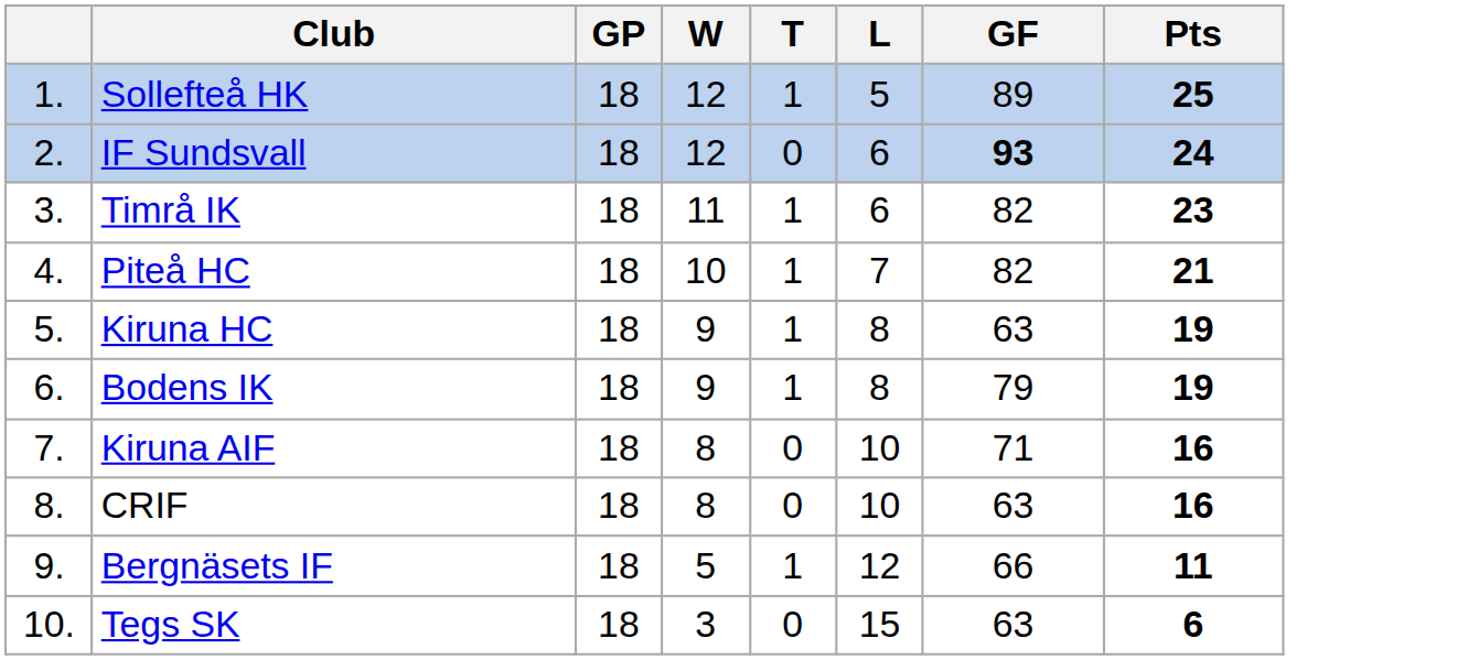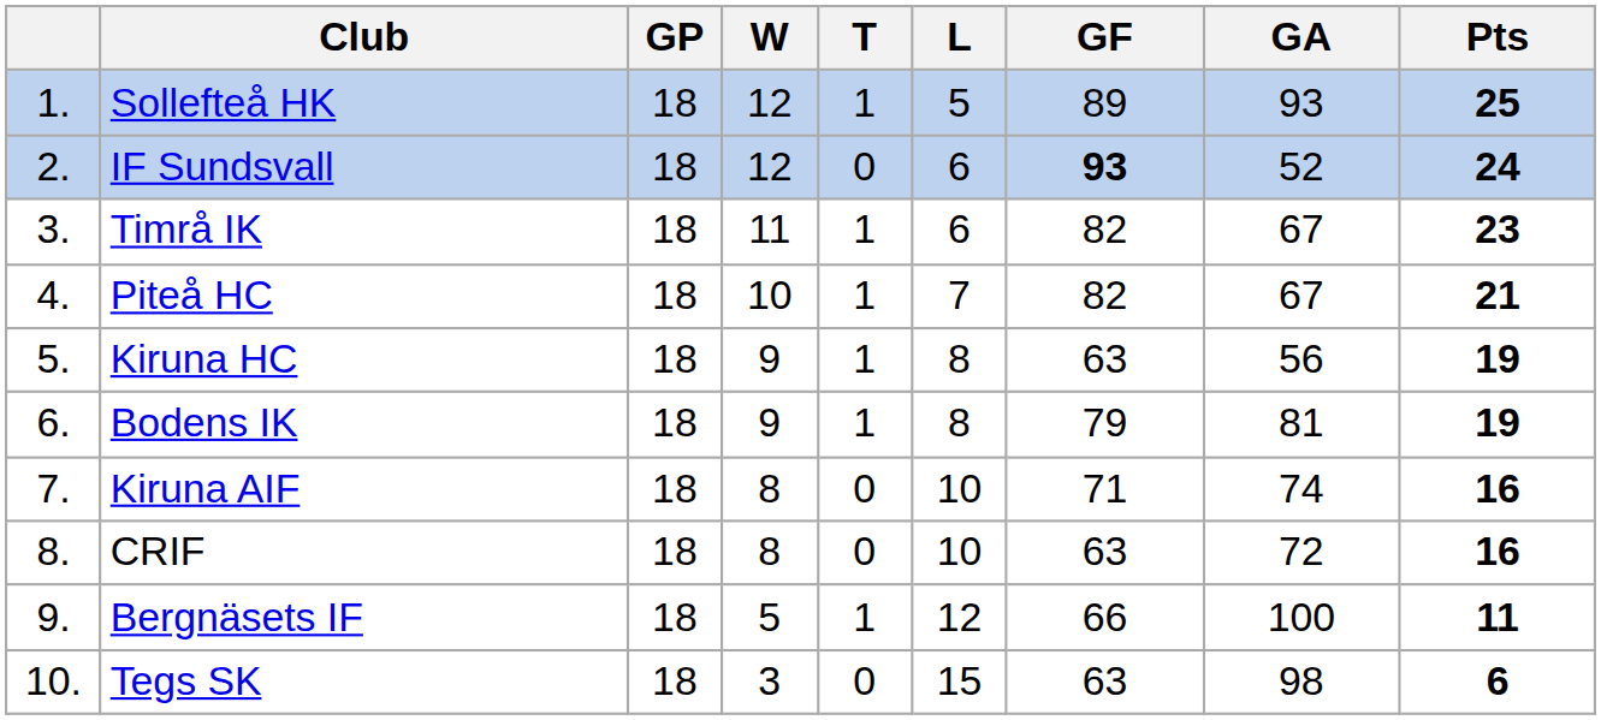 <table class="wikitable">
 <tr>
 <th width="30"></th>
 <th width="200">Club</th>
 <th width="30">GP</th>
 <th width="30">W</th>
 <th width="30">T</th>
 <th width="30">L</th>
 <th width="70">GF</th>
+<th width="70">GA</th>
 <th width="70">Pts</th>
 </tr>
 <tr bgcolor="#BCD2EE" align="center">
 <td>1.</td>
 <td align="left"><a href='#'>Sollefteå HK</a></td>
 <td>18</td>
 <td>12</td>
 <td>1</td>
 <td>5</td>
 <td>89</td>
+<td>93</td>
 <td><strong>25</strong></td>
 </tr>
 <tr bgcolor="#BCD2EE" align="center">
 <td>2.</td>
 <td align="left"><a href='#'>IF Sundsvall</a></td>
 <td>18</td>
 <td>12</td>
 <td>0</td>
 <td>6</td>
 <td><strong>93</strong></td>
+<td>52</td>
 <td><strong>24</strong></td>
 </tr>
 <tr bgcolor="#FFFFFF" align="center">
 <td>3.</td>
 <td align="left"><a href='#'>Timrå IK</a></td>
 <td>18</td>
 <td>11</td>
 <td>1</td>
 <td>6</td>
 <td>82</td>
+<td>67</td>
 <td><strong>23</strong></td>
 </tr>
 <tr bgcolor="#FFFFFF" align="center">
 <td>4.</td>
 <td align="left"><a href='#'>Piteå HC</a></td>
 <td>18</td>
 <td>10</td>
 <td>1</td>
 <td>7</td>
 <td>82</td>
+<td>67</td>
 <td><strong>21</strong></td>
 </tr>
 <tr bgcolor="#FFFFFF" align="center">
 <td>5.</td>
 <td align="left"><a href='#'>Kiruna HC</a></td>
 <td>18</td>
 <td>9</td>
 <td>1</td>
 <td>8</td>
 <td>63</td>
+<td>56</td>
 <td><strong>19</strong></td>
 </tr>
 <tr bgcolor="#FFFFFF" align="center">
 <td>6.</td>
 <td align="left"><a href='#'>Bodens IK</a></td>
 <td>18</td>
 <td>9</td>
 <td>1</td>
 <td>8</td>
 <td>79</td>
+<td>81</td>
 <td><strong>19</strong></td>
 </tr>
 <tr bgcolor="#FFFFFF" align="center">
 <td>7.</td>
 <td align="left"><a href='#'>Kiruna AIF</a></td>
 <td>18</td>
 <td>8</td>
 <td>0</td>
 <td>10</td>
 <td>71</td>
+<td>74</td>
 <td><strong>16</strong></td>
 </tr>
 <tr bgcolor="#FFFFFF" align="center">
 <td>8.</td>
 <td align="left">CRIF</td>
 <td>18</td>
 <td>8</td>
 <td>0</td>
 <td>10</td>
 <td>63</td>
+<td>72</td>
 <td><strong>16</strong></td>
 </tr>
 <tr bgcolor="#FFFFFF" align="center">
 <td>9.</td>
 <td align="left"><a href='#'>Bergnäsets IF</a></td>
 <td>18</td>
 <td>5</td>
 <td>1</td>
 <td>12</td>
 <td>66</td>
+<td>100</td>
 <td><strong>11</strong></td>
 </tr>
 <tr bgcolor="#FFFFFF" align="center">
 <td>10.</td>
 <td align="left"><a href='#'>Tegs SK</a></td>
 <td>18</td>
 <td>3</td>
 <td>0</td>
 <td>15</td>
 <td>63</td>
+<td>98</td>
 <td><strong>6</strong></td>
 </tr>
 </table>
